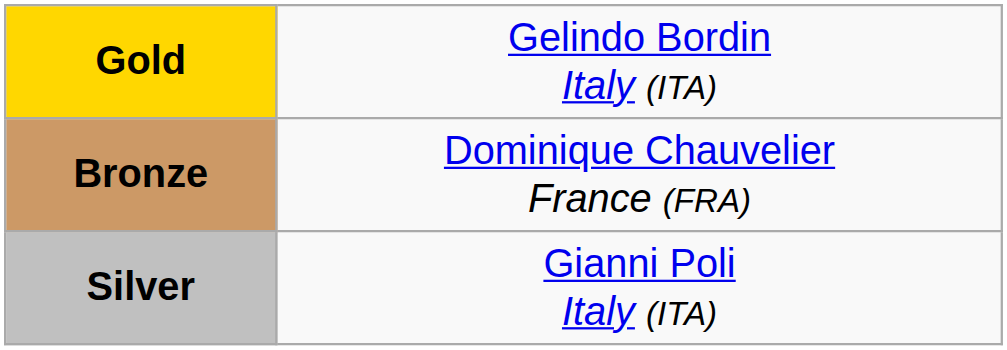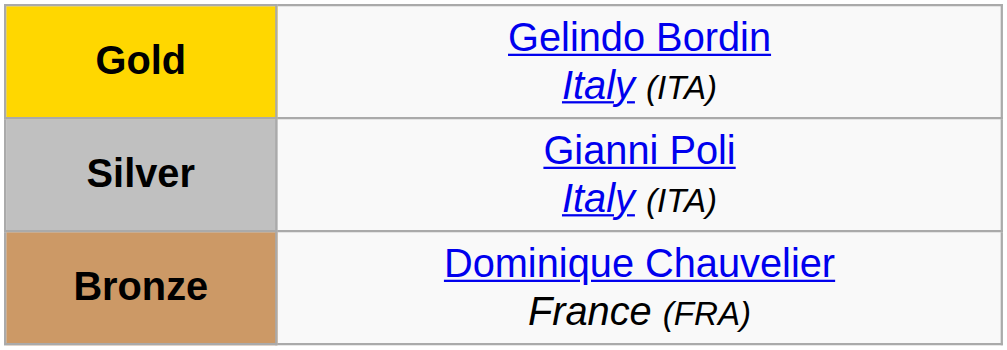 <table class="wikitable" style=" text-align:center; font-size:110%;" width="35%">
 <tr>
 <td bgcolor="gold"><strong>Gold</strong></td>
 <td> <a href='#'>Gelindo Bordin</a><br><em><a href='#'>Italy</a> <small>(ITA)</small></em></td>
 </tr>
 <tr>
+<td bgcolor="silver"><strong>Silver</strong></td>
+<td> <a href='#'>Gianni Poli</a><br><em><a href='#'>Italy</a> <small>(ITA)</small></em></td>
+</tr>
+<tr>
 <td bgcolor="CC9966"><strong>Bronze</strong></td>
 <td> <a href='#'>Dominique Chauvelier</a><br><em>France <small>(FRA)</small></em></td>
 </tr>
-<tr>
-<td bgcolor="silver"><strong>Silver</strong></td>
-<td> <a href='#'>Gianni Poli</a><br><em><a href='#'>Italy</a> <small>(ITA)</small></em></td>
-</tr>
 </table>
